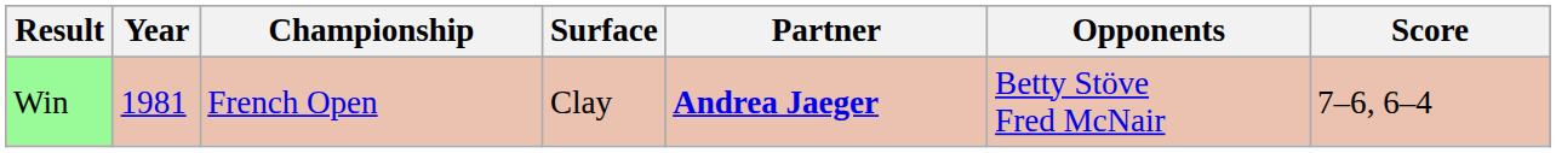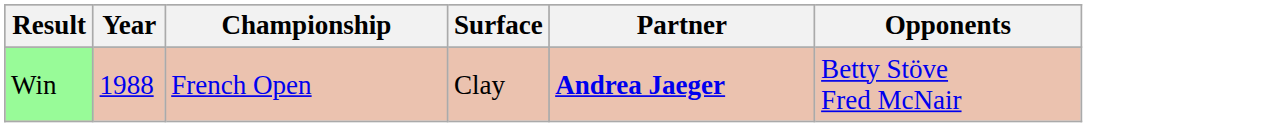 <table class="sortable wikitable">
 <tr>
 <th style="width:45px">Result</th>
 <th style="width:35px">Year</th>
 <th style="width:160px">Championship</th>
 <th style="width:50px">Surface</th>
 <th style="width:150px">Partner</th>
 <th style="width:150px">Opponents</th>
-<th style="width:110px" class="unsortable">Score</th>
 </tr>
 <tr style="background:#ebc2af;">
 <td style="background:#98fb98;">Win</td>
-<td><a href='#'>1981</a></td>
+<td><a href='#'>1988</a></td>
 <td><a href='#'>French Open</a></td>
 <td>Clay</td>
 <td><strong> <a href='#'>Andrea Jaeger</a></strong></td>
 <td> <a href='#'>Betty Stöve</a><br> <a href='#'>Fred McNair</a></td>
-<td>7–6, 6–4</td>
 </tr>
 </table>
